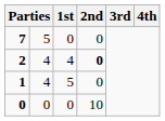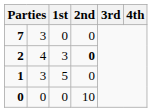 <table class="wikitable" style="text-align:right;">
 <tr>
 <th colspan=2 style="text-align:left;">Parties</th>
 <th>1st</th>
 <th>2nd</th>
 <th>3rd</th>
 <th>4th</th>
 </tr>
 <tr>
 <td><strong>7</strong></td>
-<td>5</td>
+<td>3</td>
 <td>0</td>
 <td>0</td>
 </tr>
 <tr>
 <td><strong>2</strong></td>
 <td>4</td>
-<td>4</td>
+<td>3</td>
 <td><strong>0</strong></td>
 </tr>
 <tr>
 <td><strong>1</strong></td>
-<td>4</td>
+<td>3</td>
 <td>5</td>
 <td>0</td>
 </tr>
 <tr>
 <td><strong>0</strong></td>
 <td>0</td>
 <td>0</td>
 <td>10</td>
 </tr>
 </table>
